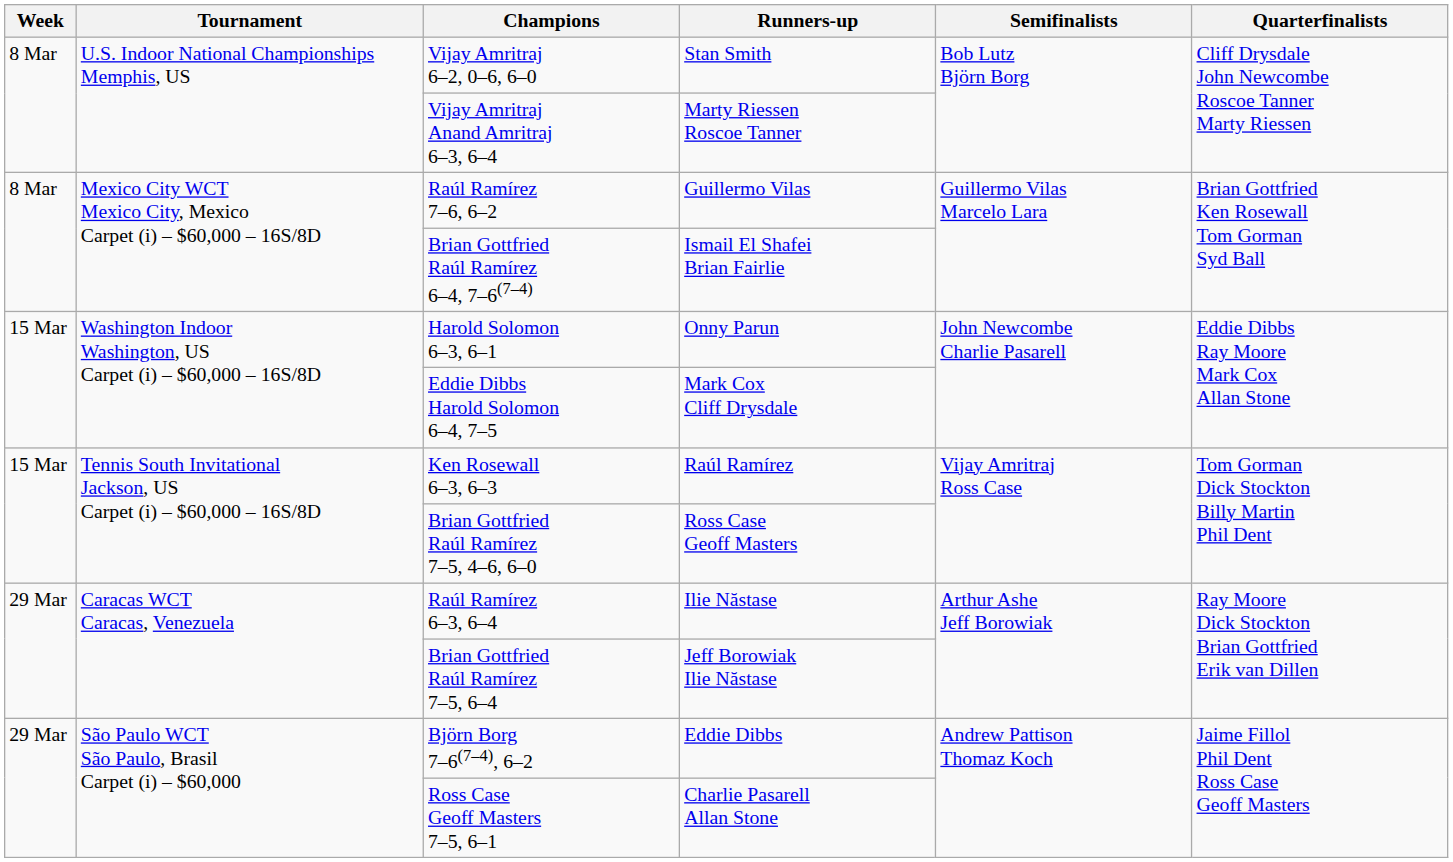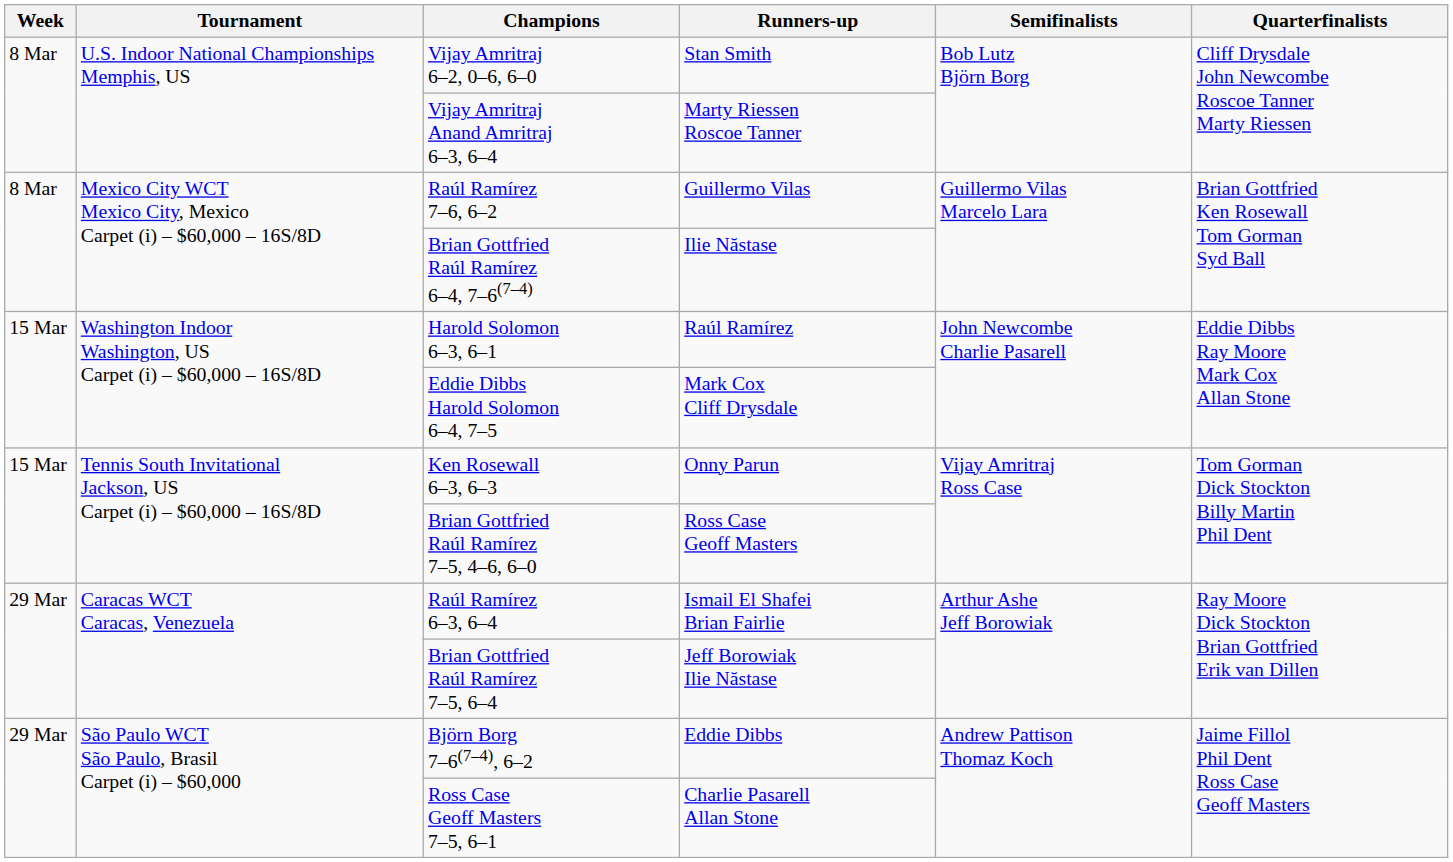 <table class=wikitable style=font-size:95%>
 <tr>
 <th style="width:48px;">Week</th>
 <th style="width:260px;">Tournament</th>
 <th style="width:190px;">Champions</th>
 <th style="width:190px;">Runners-up</th>
 <th style="width:190px;">Semifinalists</th>
 <th style="width:190px;">Quarterfinalists</th>
 </tr>
 <tr valign=top>
 <td rowspan=2>8 Mar</td>
 <td rowspan=2><a href='#'>U.S. Indoor National Championships</a><br> <a href='#'>Memphis</a>, US</td>
 <td> <a href='#'>Vijay Amritraj</a><br>6–2, 0–6, 6–0</td>
 <td> <a href='#'>Stan Smith</a></td>
 <td rowspan=2> <a href='#'>Bob Lutz</a><br> <a href='#'>Björn Borg</a></td>
 <td rowspan=2> <a href='#'>Cliff Drysdale</a><br> <a href='#'>John Newcombe</a><br> <a href='#'>Roscoe Tanner</a><br> <a href='#'>Marty Riessen</a></td>
 </tr>
 <tr valign=top>
 <td> <a href='#'>Vijay Amritraj</a><br> <a href='#'>Anand Amritraj</a><br>6–3, 6–4</td>
 <td> <a href='#'>Marty Riessen</a><br> <a href='#'>Roscoe Tanner</a></td>
 </tr>
 <tr valign=top>
 <td rowspan=2>8 Mar</td>
 <td rowspan=2><a href='#'>Mexico City WCT</a><br> <a href='#'>Mexico City</a>, Mexico <br> Carpet (i) – $60,000 – 16S/8D</td>
 <td> <a href='#'>Raúl Ramírez</a><br>7–6, 6–2</td>
 <td> <a href='#'>Guillermo Vilas</a></td>
 <td rowspan=2> <a href='#'>Guillermo Vilas</a><br> <a href='#'>Marcelo Lara</a></td>
 <td rowspan=2> <a href='#'>Brian Gottfried</a><br> <a href='#'>Ken Rosewall</a><br> <a href='#'>Tom Gorman</a><br> <a href='#'>Syd Ball</a></td>
 </tr>
 <tr valign=top>
 <td> <a href='#'>Brian Gottfried</a><br> <a href='#'>Raúl Ramírez</a><br>6–4, 7–6<sup>(7–4)</sup></td>
-<td> <a href='#'>Ismail El Shafei</a><br> <a href='#'>Brian Fairlie</a></td>
+<td> <a href='#'>Ilie Năstase</a></td>
 </tr>
 <tr valign=top>
 <td rowspan=2>15 Mar</td>
 <td rowspan=2><a href='#'>Washington Indoor</a><br> <a href='#'>Washington</a>, US <br> Carpet (i) – $60,000 – 16S/8D</td>
 <td> <a href='#'>Harold Solomon</a><br>6–3, 6–1</td>
-<td> <a href='#'>Onny Parun</a></td>
+<td> <a href='#'>Raúl Ramírez</a></td>
 <td rowspan=2> <a href='#'>John Newcombe</a><br> <a href='#'>Charlie Pasarell</a></td>
 <td rowspan=2> <a href='#'>Eddie Dibbs</a><br> <a href='#'>Ray Moore</a><br> <a href='#'>Mark Cox</a><br> <a href='#'>Allan Stone</a></td>
 </tr>
 <tr valign=top>
 <td> <a href='#'>Eddie Dibbs</a><br> <a href='#'>Harold Solomon</a><br>6–4, 7–5</td>
 <td> <a href='#'>Mark Cox</a><br> <a href='#'>Cliff Drysdale</a></td>
 </tr>
 <tr valign=top>
 <td rowspan=2>15 Mar</td>
 <td rowspan=2><a href='#'>Tennis South Invitational</a><br> <a href='#'>Jackson</a>, US <br> Carpet (i) – $60,000 – 16S/8D</td>
 <td> <a href='#'>Ken Rosewall</a><br>6–3, 6–3</td>
-<td> <a href='#'>Raúl Ramírez</a></td>
+<td> <a href='#'>Onny Parun</a></td>
 <td rowspan=2> <a href='#'>Vijay Amritraj</a><br> <a href='#'>Ross Case</a></td>
 <td rowspan=2> <a href='#'>Tom Gorman</a><br> <a href='#'>Dick Stockton</a><br> <a href='#'>Billy Martin</a><br> <a href='#'>Phil Dent</a></td>
 </tr>
 <tr valign=top>
 <td> <a href='#'>Brian Gottfried</a><br> <a href='#'>Raúl Ramírez</a><br>7–5, 4–6, 6–0</td>
 <td> <a href='#'>Ross Case</a><br> <a href='#'>Geoff Masters</a></td>
 </tr>
 <tr valign=top>
 <td rowspan=2>29 Mar</td>
 <td rowspan=2><a href='#'>Caracas WCT</a><br><a href='#'>Caracas</a>, <a href='#'>Venezuela</a></td>
 <td> <a href='#'>Raúl Ramírez</a><br>6–3, 6–4</td>
-<td> <a href='#'>Ilie Năstase</a></td>
+<td> <a href='#'>Ismail El Shafei</a><br> <a href='#'>Brian Fairlie</a></td>
 <td rowspan=2> <a href='#'>Arthur Ashe</a><br> <a href='#'>Jeff Borowiak</a></td>
 <td rowspan=2> <a href='#'>Ray Moore</a><br> <a href='#'>Dick Stockton</a><br> <a href='#'>Brian Gottfried</a><br> <a href='#'>Erik van Dillen</a></td>
 </tr>
 <tr valign=top>
 <td> <a href='#'>Brian Gottfried</a><br> <a href='#'>Raúl Ramírez</a><br>7–5, 6–4</td>
 <td> <a href='#'>Jeff Borowiak</a><br> <a href='#'>Ilie Năstase</a></td>
 </tr>
 <tr valign=top>
 <td rowspan=2>29 Mar</td>
 <td rowspan=2><a href='#'>São Paulo WCT</a><br> <a href='#'>São Paulo</a>, Brasil <br> Carpet (i) – $60,000</td>
 <td> <a href='#'>Björn Borg</a><br>7–6<sup>(7–4)</sup>, 6–2</td>
 <td> <a href='#'>Eddie Dibbs</a></td>
 <td rowspan=2> <a href='#'>Andrew Pattison</a><br> <a href='#'>Thomaz Koch</a></td>
 <td rowspan=2> <a href='#'>Jaime Fillol</a><br> <a href='#'>Phil Dent</a><br> <a href='#'>Ross Case</a><br> <a href='#'>Geoff Masters</a></td>
 </tr>
 <tr valign=top>
 <td> <a href='#'>Ross Case</a><br> <a href='#'>Geoff Masters</a><br>7–5, 6–1</td>
 <td> <a href='#'>Charlie Pasarell</a><br> <a href='#'>Allan Stone</a></td>
 </tr>
 </table>
